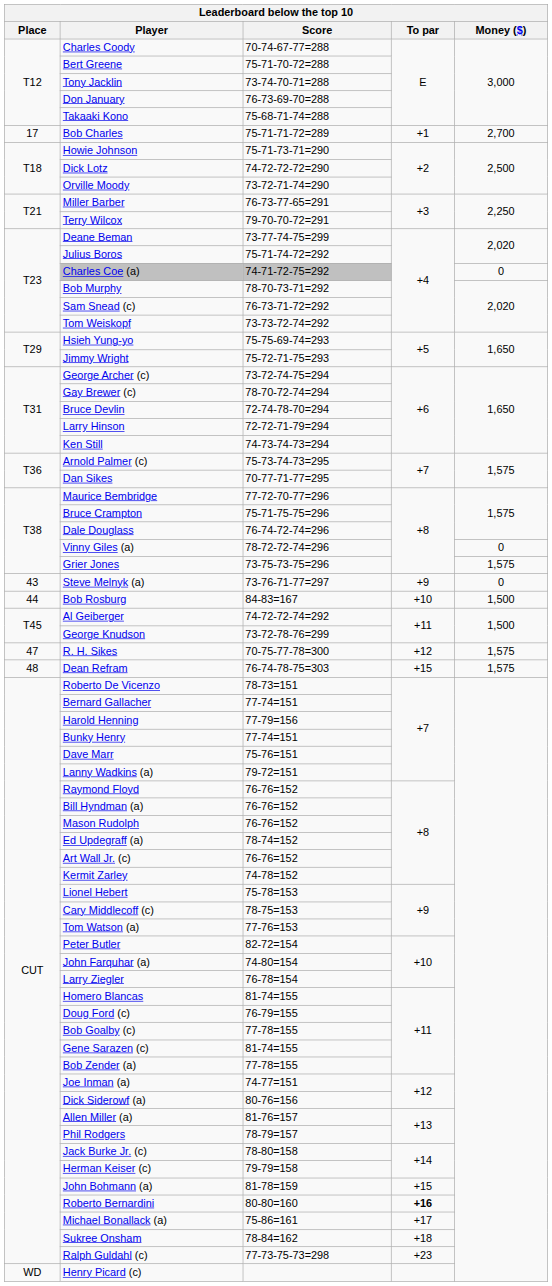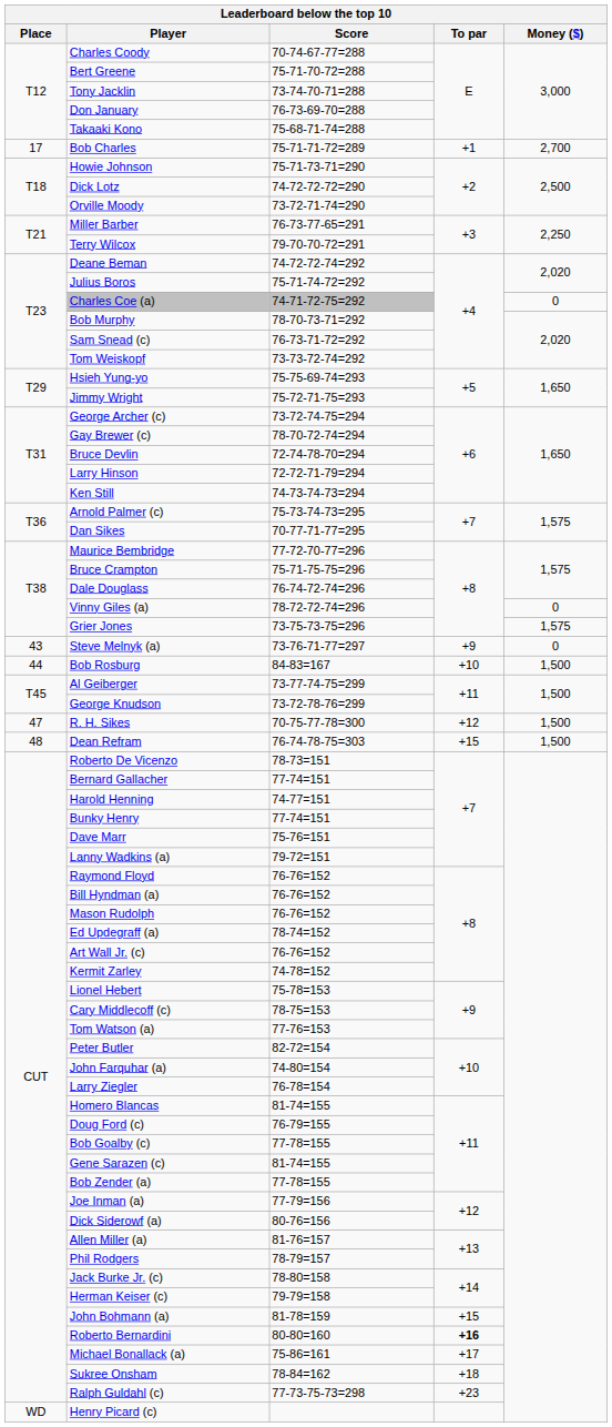 <table class="collapsible collapsed wikitable" style="width:50em; margin-top:-1px">
 <tr>
 <th scope="col" colspan="6">Leaderboard below the top 10</th>
 </tr>
 <tr>
 <th>Place</th>
 <th>Player</th>
 <th>Score</th>
 <th>To par</th>
 <th>Money (<a href='#'>$</a>)</th>
 </tr>
 <tr>
 <td rowspan=5 align=center>T12</td>
 <td> <a href='#'>Charles Coody</a></td>
 <td>70-74-67-77=288</td>
 <td rowspan=5 align=center>E</td>
 <td rowspan=5 align=center>3,000</td>
 </tr>
 <tr>
 <td> <a href='#'>Bert Greene</a></td>
 <td>75-71-70-72=288</td>
 </tr>
 <tr>
 <td> <a href='#'>Tony Jacklin</a></td>
 <td>73-74-70-71=288</td>
 </tr>
 <tr>
 <td> <a href='#'>Don January</a></td>
 <td>76-73-69-70=288</td>
 </tr>
 <tr>
 <td> <a href='#'>Takaaki Kono</a></td>
 <td>75-68-71-74=288</td>
 </tr>
 <tr>
 <td align=center>17</td>
 <td> <a href='#'>Bob Charles</a></td>
 <td>75-71-71-72=289</td>
 <td align=center>+1</td>
 <td align=center>2,700</td>
 </tr>
 <tr>
 <td rowspan=3 align=center>T18</td>
 <td> <a href='#'>Howie Johnson</a></td>
 <td>75-71-73-71=290</td>
 <td rowspan=3 align=center>+2</td>
 <td rowspan=3 align=center>2,500</td>
 </tr>
 <tr>
 <td> <a href='#'>Dick Lotz</a></td>
 <td>74-72-72-72=290</td>
 </tr>
 <tr>
 <td> <a href='#'>Orville Moody</a></td>
 <td>73-72-71-74=290</td>
 </tr>
 <tr>
 <td rowspan=2 align=center>T21</td>
 <td> <a href='#'>Miller Barber</a></td>
 <td>76-73-77-65=291</td>
 <td rowspan=2 align=center>+3</td>
 <td rowspan=2 align=center>2,250</td>
 </tr>
 <tr>
 <td> <a href='#'>Terry Wilcox</a></td>
 <td>79-70-70-72=291</td>
 </tr>
 <tr>
 <td rowspan=6 align=center>T23</td>
 <td> <a href='#'>Deane Beman</a></td>
-<td>73-77-74-75=299</td>
+<td>74-72-72-74=292</td>
 <td rowspan=6 align=center>+4</td>
 <td rowspan=2 align=center>2,020</td>
 </tr>
 <tr>
 <td> <a href='#'>Julius Boros</a></td>
 <td>75-71-74-72=292</td>
 </tr>
 <tr>
 <td style="background:silver"> <a href='#'>Charles Coe</a> (a)</td>
 <td style="background:silver">74-71-72-75=292</td>
 <td align=center>0</td>
 </tr>
 <tr>
 <td> <a href='#'>Bob Murphy</a></td>
 <td>78-70-73-71=292</td>
 <td rowspan=3 align=center>2,020</td>
 </tr>
 <tr>
 <td> <a href='#'>Sam Snead</a> (c)</td>
 <td>76-73-71-72=292</td>
 </tr>
 <tr>
 <td> <a href='#'>Tom Weiskopf</a></td>
 <td>73-73-72-74=292</td>
 </tr>
 <tr>
 <td rowspan=2 align=center>T29</td>
 <td> <a href='#'>Hsieh Yung-yo</a></td>
 <td>75-75-69-74=293</td>
 <td rowspan=2 align=center>+5</td>
 <td rowspan=2 align=center>1,650</td>
 </tr>
 <tr>
 <td> <a href='#'>Jimmy Wright</a></td>
 <td>75-72-71-75=293</td>
 </tr>
 <tr>
 <td rowspan=5 align=center>T31</td>
 <td> <a href='#'>George Archer</a> (c)</td>
 <td>73-72-74-75=294</td>
 <td rowspan=5 align=center>+6</td>
 <td rowspan=5 align=center>1,650</td>
 </tr>
 <tr>
 <td> <a href='#'>Gay Brewer</a> (c)</td>
 <td>78-70-72-74=294</td>
 </tr>
 <tr>
 <td> <a href='#'>Bruce Devlin</a></td>
 <td>72-74-78-70=294</td>
 </tr>
 <tr>
 <td> <a href='#'>Larry Hinson</a></td>
 <td>72-72-71-79=294</td>
 </tr>
 <tr>
 <td> <a href='#'>Ken Still</a></td>
 <td>74-73-74-73=294</td>
 </tr>
 <tr>
 <td rowspan=2 align=center>T36</td>
 <td> <a href='#'>Arnold Palmer</a> (c)</td>
 <td>75-73-74-73=295</td>
 <td rowspan=2 align=center>+7</td>
 <td rowspan=2 align=center>1,575</td>
 </tr>
 <tr>
 <td> <a href='#'>Dan Sikes</a></td>
 <td>70-77-71-77=295</td>
 </tr>
 <tr>
 <td rowspan=5 align=center>T38</td>
 <td> <a href='#'>Maurice Bembridge</a></td>
 <td>77-72-70-77=296</td>
 <td rowspan=5 align=center>+8</td>
 <td rowspan=3 align=center>1,575</td>
 </tr>
 <tr>
 <td> <a href='#'>Bruce Crampton</a></td>
 <td>75-71-75-75=296</td>
 </tr>
 <tr>
 <td> <a href='#'>Dale Douglass</a></td>
 <td>76-74-72-74=296</td>
 </tr>
 <tr>
 <td> <a href='#'>Vinny Giles</a> (a)</td>
 <td>78-72-72-74=296</td>
 <td align=center>0</td>
 </tr>
 <tr>
 <td> <a href='#'>Grier Jones</a></td>
 <td>73-75-73-75=296</td>
 <td align=center>1,575</td>
 </tr>
 <tr>
 <td align=center>43</td>
 <td> <a href='#'>Steve Melnyk</a> (a)</td>
 <td>73-76-71-77=297</td>
 <td align=center>+9</td>
 <td align=center>0</td>
 </tr>
 <tr>
 <td align=center>44</td>
 <td> <a href='#'>Bob Rosburg</a></td>
 <td>84-83=167</td>
 <td align=center>+10</td>
 <td align=center>1,500</td>
 </tr>
 <tr>
 <td rowspan=2 align=center>T45</td>
 <td> <a href='#'>Al Geiberger</a></td>
-<td>74-72-72-74=292</td>
+<td>73-77-74-75=299</td>
 <td rowspan=2 align=center>+11</td>
 <td rowspan=2 align=center>1,500</td>
 </tr>
 <tr>
 <td> <a href='#'>George Knudson</a></td>
 <td>73-72-78-76=299</td>
 </tr>
 <tr>
 <td align=center>47</td>
 <td> <a href='#'>R. H. Sikes</a></td>
 <td>70-75-77-78=300</td>
 <td align=center>+12</td>
-<td align=center>1,575</td>
+<td align=center>1,500</td>
 </tr>
 <tr>
 <td align=center>48</td>
 <td> <a href='#'>Dean Refram</a></td>
 <td>76-74-78-75=303</td>
 <td align=center>+15</td>
-<td align=center>1,575</td>
+<td align=center>1,500</td>
 </tr>
 <tr>
 <td rowspan=34 align=center>CUT</td>
 <td> <a href='#'>Roberto De Vicenzo</a></td>
 <td>78-73=151</td>
 <td rowspan=6 align=center>+7</td>
 <td rowspan=35 align=center></td>
 </tr>
 <tr>
 <td> <a href='#'>Bernard Gallacher</a></td>
 <td>77-74=151</td>
 </tr>
 <tr>
 <td> <a href='#'>Harold Henning</a></td>
-<td>77-79=156</td>
+<td>74-77=151</td>
 </tr>
 <tr>
 <td> <a href='#'>Bunky Henry</a></td>
 <td>77-74=151</td>
 </tr>
 <tr>
 <td> <a href='#'>Dave Marr</a></td>
 <td>75-76=151</td>
 </tr>
 <tr>
 <td> <a href='#'>Lanny Wadkins</a> (a)</td>
 <td>79-72=151</td>
 </tr>
 <tr>
 <td> <a href='#'>Raymond Floyd</a></td>
 <td>76-76=152</td>
 <td rowspan=6 align=center>+8</td>
 </tr>
 <tr>
 <td> <a href='#'>Bill Hyndman</a> (a)</td>
 <td>76-76=152</td>
 </tr>
 <tr>
 <td> <a href='#'>Mason Rudolph</a></td>
 <td>76-76=152</td>
 </tr>
 <tr>
 <td> <a href='#'>Ed Updegraff</a> (a)</td>
 <td>78-74=152</td>
 </tr>
 <tr>
 <td> <a href='#'>Art Wall Jr.</a> (c)</td>
 <td>76-76=152</td>
 </tr>
 <tr>
 <td> <a href='#'>Kermit Zarley</a></td>
 <td>74-78=152</td>
 </tr>
 <tr>
 <td> <a href='#'>Lionel Hebert</a></td>
 <td>75-78=153</td>
 <td rowspan=3 align=center>+9</td>
 </tr>
 <tr>
 <td> <a href='#'>Cary Middlecoff</a> (c)</td>
 <td>78-75=153</td>
 </tr>
 <tr>
 <td> <a href='#'>Tom Watson</a> (a)</td>
 <td>77-76=153</td>
 </tr>
 <tr>
 <td> <a href='#'>Peter Butler</a></td>
 <td>82-72=154</td>
 <td rowspan=3 align=center>+10</td>
 </tr>
 <tr>
 <td> <a href='#'>John Farquhar</a> (a)</td>
 <td>74-80=154</td>
 </tr>
 <tr>
 <td> <a href='#'>Larry Ziegler</a></td>
 <td>76-78=154</td>
 </tr>
 <tr>
 <td> <a href='#'>Homero Blancas</a></td>
 <td>81-74=155</td>
 <td rowspan=5 align=center>+11</td>
 </tr>
 <tr>
 <td> <a href='#'>Doug Ford</a> (c)</td>
 <td>76-79=155</td>
 </tr>
 <tr>
 <td> <a href='#'>Bob Goalby</a> (c)</td>
 <td>77-78=155</td>
 </tr>
 <tr>
 <td> <a href='#'>Gene Sarazen</a> (c)</td>
 <td>81-74=155</td>
 </tr>
 <tr>
 <td> <a href='#'>Bob Zender</a> (a)</td>
 <td>77-78=155</td>
 </tr>
 <tr>
 <td> <a href='#'>Joe Inman</a> (a)</td>
-<td>74-77=151</td>
+<td>77-79=156</td>
 <td rowspan=2 align=center>+12</td>
 </tr>
 <tr>
 <td> <a href='#'>Dick Siderowf</a> (a)</td>
 <td>80-76=156</td>
 </tr>
 <tr>
 <td> <a href='#'>Allen Miller</a> (a)</td>
 <td>81-76=157</td>
 <td rowspan=2 align=center>+13</td>
 </tr>
 <tr>
 <td> <a href='#'>Phil Rodgers</a></td>
 <td>78-79=157</td>
 </tr>
 <tr>
 <td> <a href='#'>Jack Burke Jr.</a> (c)</td>
 <td>78-80=158</td>
 <td rowspan=2 align=center>+14</td>
 </tr>
 <tr>
 <td> <a href='#'>Herman Keiser</a> (c)</td>
 <td>79-79=158</td>
 </tr>
 <tr>
 <td> <a href='#'>John Bohmann</a> (a)</td>
 <td>81-78=159</td>
 <td align=center>+15</td>
 </tr>
 <tr>
 <td> <a href='#'>Roberto Bernardini</a></td>
 <td>80-80=160</td>
 <td align=center><strong>+16</strong></td>
 </tr>
 <tr>
 <td> <a href='#'>Michael Bonallack</a> (a)</td>
 <td>75-86=161</td>
 <td align=center>+17</td>
 </tr>
 <tr>
 <td> <a href='#'>Sukree Onsham</a></td>
 <td>78-84=162</td>
 <td align=center>+18</td>
 </tr>
 <tr>
 <td> <a href='#'>Ralph Guldahl</a> (c)</td>
 <td>77-73-75-73=298</td>
 <td align=center>+23</td>
 </tr>
 <tr>
 <td align=center>WD</td>
 <td> <a href='#'>Henry Picard</a> (c)</td>
 <td></td>
 <td align=center></td>
 </tr>
 </table>
